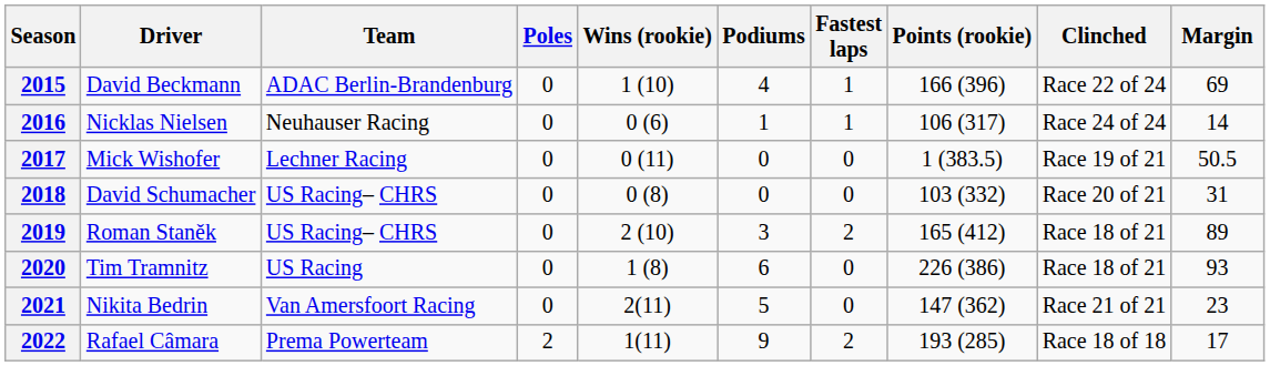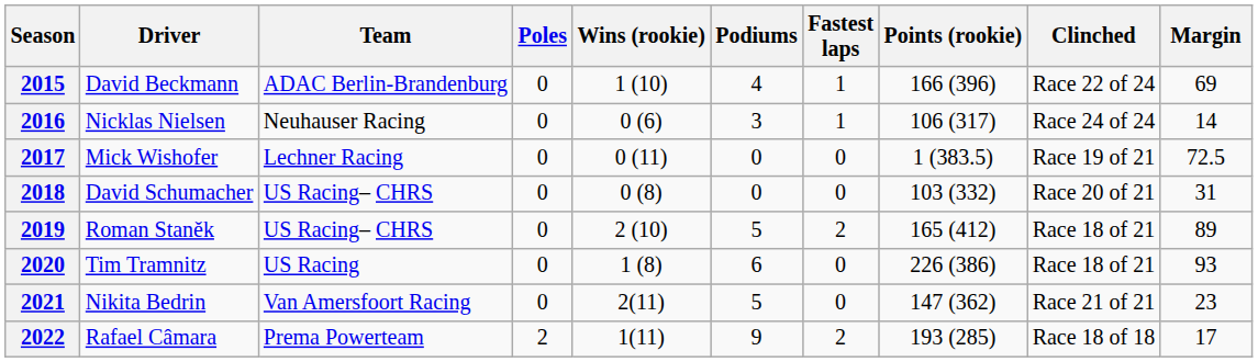 <table class="wikitable sortable" style="font-size:85%; text-align:center;">
 <tr>
 <th scope=col>Season</th>
 <th scope=col>Driver</th>
 <th scope=col>Team</th>
 <th scope=col><a href='#'>Poles</a></th>
 <th scope=col>Wins (rookie)</th>
 <th scope=col>Podiums</th>
 <th scope=col width="40">Fastest laps</th>
 <th scope=col>Points (rookie)</th>
 <th scope=col>Clinched</th>
 <th scope=col width="50">Margin</th>
 </tr>
 <tr>
 <th><a href='#'>2015</a></th>
 <td align=left> <a href='#'>David Beckmann</a></td>
 <td align=left> <a href='#'>ADAC Berlin-Brandenburg</a></td>
 <td>0</td>
 <td>1 (10)</td>
 <td>4</td>
 <td>1</td>
 <td>166 (396)</td>
 <td>Race 22 of 24</td>
 <td>69</td>
 </tr>
 <tr>
 <th><a href='#'>2016</a></th>
 <td align=left> <a href='#'>Nicklas Nielsen</a></td>
 <td align=left> Neuhauser Racing</td>
 <td>0</td>
 <td>0 (6)</td>
-<td>1</td>
+<td>3</td>
 <td>1</td>
 <td>106 (317)</td>
 <td>Race 24 of 24</td>
 <td>14</td>
 </tr>
 <tr>
 <th><a href='#'>2017</a></th>
 <td align=left> <a href='#'>Mick Wishofer</a></td>
 <td align=left> <a href='#'>Lechner Racing</a></td>
 <td>0</td>
 <td>0 (11)</td>
 <td>0</td>
 <td>0</td>
 <td>1 (383.5)</td>
 <td>Race 19 of 21</td>
-<td>50.5</td>
+<td>72.5</td>
 </tr>
 <tr>
 <th><a href='#'>2018</a></th>
 <td align=left> <a href='#'>David Schumacher</a></td>
 <td align=left> <a href='#'>US Racing</a>– <a href='#'>CHRS</a></td>
 <td>0</td>
 <td>0 (8)</td>
 <td>0</td>
 <td>0</td>
 <td>103 (332)</td>
 <td>Race 20 of 21</td>
 <td>31</td>
 </tr>
 <tr>
 <th><a href='#'>2019</a></th>
 <td align=left> <a href='#'>Roman Staněk</a></td>
 <td align=left> <a href='#'>US Racing</a>– <a href='#'>CHRS</a></td>
 <td>0</td>
 <td>2 (10)</td>
-<td>3</td>
+<td>5</td>
 <td>2</td>
 <td>165 (412)</td>
 <td>Race 18 of 21</td>
 <td>89</td>
 </tr>
 <tr>
 <th><a href='#'>2020</a></th>
 <td align=left> <a href='#'>Tim Tramnitz</a></td>
 <td align=left> <a href='#'>US Racing</a></td>
 <td>0</td>
 <td>1 (8)</td>
 <td>6</td>
 <td>0</td>
 <td>226 (386)</td>
 <td>Race 18 of 21</td>
 <td>93</td>
 </tr>
 <tr>
 <th><a href='#'>2021</a></th>
 <td align=left>  <a href='#'>Nikita Bedrin</a></td>
 <td align=left> <a href='#'>Van Amersfoort Racing</a></td>
 <td>0</td>
 <td>2(11)</td>
 <td>5</td>
 <td>0</td>
 <td>147 (362)</td>
 <td>Race 21 of 21</td>
 <td>23</td>
 </tr>
 <tr>
 <th><a href='#'>2022</a></th>
 <td align=left> <a href='#'>Rafael Câmara</a></td>
 <td align=left> <a href='#'>Prema Powerteam</a></td>
 <td>2</td>
 <td>1(11)</td>
 <td>9</td>
 <td>2</td>
 <td>193 (285)</td>
 <td>Race 18 of 18</td>
 <td>17</td>
 </tr>
 </table>
